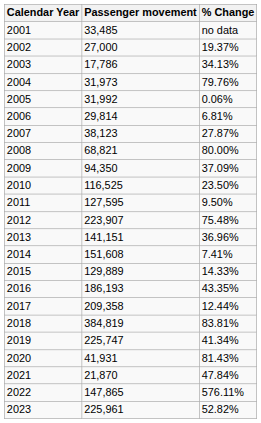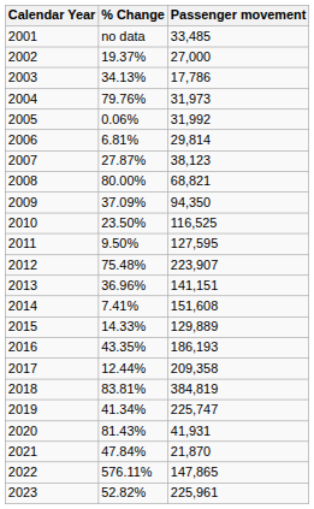 <table class="wikitable sortable" style="padding:0.5em;">
 <tr>
 <th>Calendar Year</th>
+<th>% Change</th>
 <th>Passenger movement</th>
-<th>% Change</th>
 </tr>
 <tr>
 <td>2001</td>
+<td>no data</td>
 <td>33,485</td>
-<td>no data</td>
 </tr>
 <tr>
 <td>2002</td>
+<td>19.37%</td>
 <td>27,000</td>
-<td>19.37%</td>
 </tr>
 <tr>
 <td>2003</td>
+<td>34.13%</td>
 <td>17,786</td>
-<td>34.13%</td>
 </tr>
 <tr>
 <td>2004</td>
+<td>79.76%</td>
 <td>31,973</td>
-<td>79.76%</td>
 </tr>
 <tr>
 <td>2005</td>
+<td>0.06%</td>
 <td>31,992</td>
-<td>0.06%</td>
 </tr>
 <tr>
 <td>2006</td>
+<td>6.81%</td>
 <td>29,814</td>
-<td>6.81%</td>
 </tr>
 <tr>
 <td>2007</td>
+<td>27.87%</td>
 <td>38,123</td>
-<td>27.87%</td>
 </tr>
 <tr>
 <td>2008</td>
+<td>80.00%</td>
 <td>68,821</td>
-<td>80.00%</td>
 </tr>
 <tr>
 <td>2009</td>
+<td>37.09%</td>
 <td>94,350</td>
-<td>37.09%</td>
 </tr>
 <tr>
 <td>2010</td>
+<td>23.50%</td>
 <td>116,525</td>
-<td>23.50%</td>
 </tr>
 <tr>
 <td>2011</td>
+<td>9.50%</td>
 <td>127,595</td>
-<td>9.50%</td>
 </tr>
 <tr>
 <td>2012</td>
+<td>75.48%</td>
 <td>223,907</td>
-<td>75.48%</td>
 </tr>
 <tr>
 <td>2013</td>
+<td>36.96%</td>
 <td>141,151</td>
-<td>36.96%</td>
 </tr>
 <tr>
 <td>2014</td>
+<td>7.41%</td>
 <td>151,608</td>
-<td>7.41%</td>
 </tr>
 <tr>
 <td>2015</td>
+<td>14.33%</td>
 <td>129,889</td>
-<td>14.33%</td>
 </tr>
 <tr>
 <td>2016</td>
+<td>43.35%</td>
 <td>186,193</td>
-<td>43.35%</td>
 </tr>
 <tr>
 <td>2017</td>
+<td>12.44%</td>
 <td>209,358</td>
-<td>12.44%</td>
 </tr>
 <tr>
 <td>2018</td>
+<td>83.81%</td>
 <td>384,819</td>
-<td>83.81%</td>
 </tr>
 <tr>
 <td>2019</td>
+<td>41.34%</td>
 <td>225,747</td>
-<td>41.34%</td>
 </tr>
 <tr>
 <td>2020</td>
+<td>81.43%</td>
 <td>41,931</td>
-<td>81.43%</td>
 </tr>
 <tr>
 <td>2021</td>
+<td>47.84%</td>
 <td>21,870</td>
-<td>47.84%</td>
 </tr>
 <tr>
 <td>2022</td>
+<td>576.11%</td>
 <td>147,865</td>
-<td>576.11%</td>
 </tr>
 <tr>
 <td>2023</td>
+<td>52.82%</td>
 <td>225,961</td>
-<td>52.82%</td>
 </tr>
 </table>
